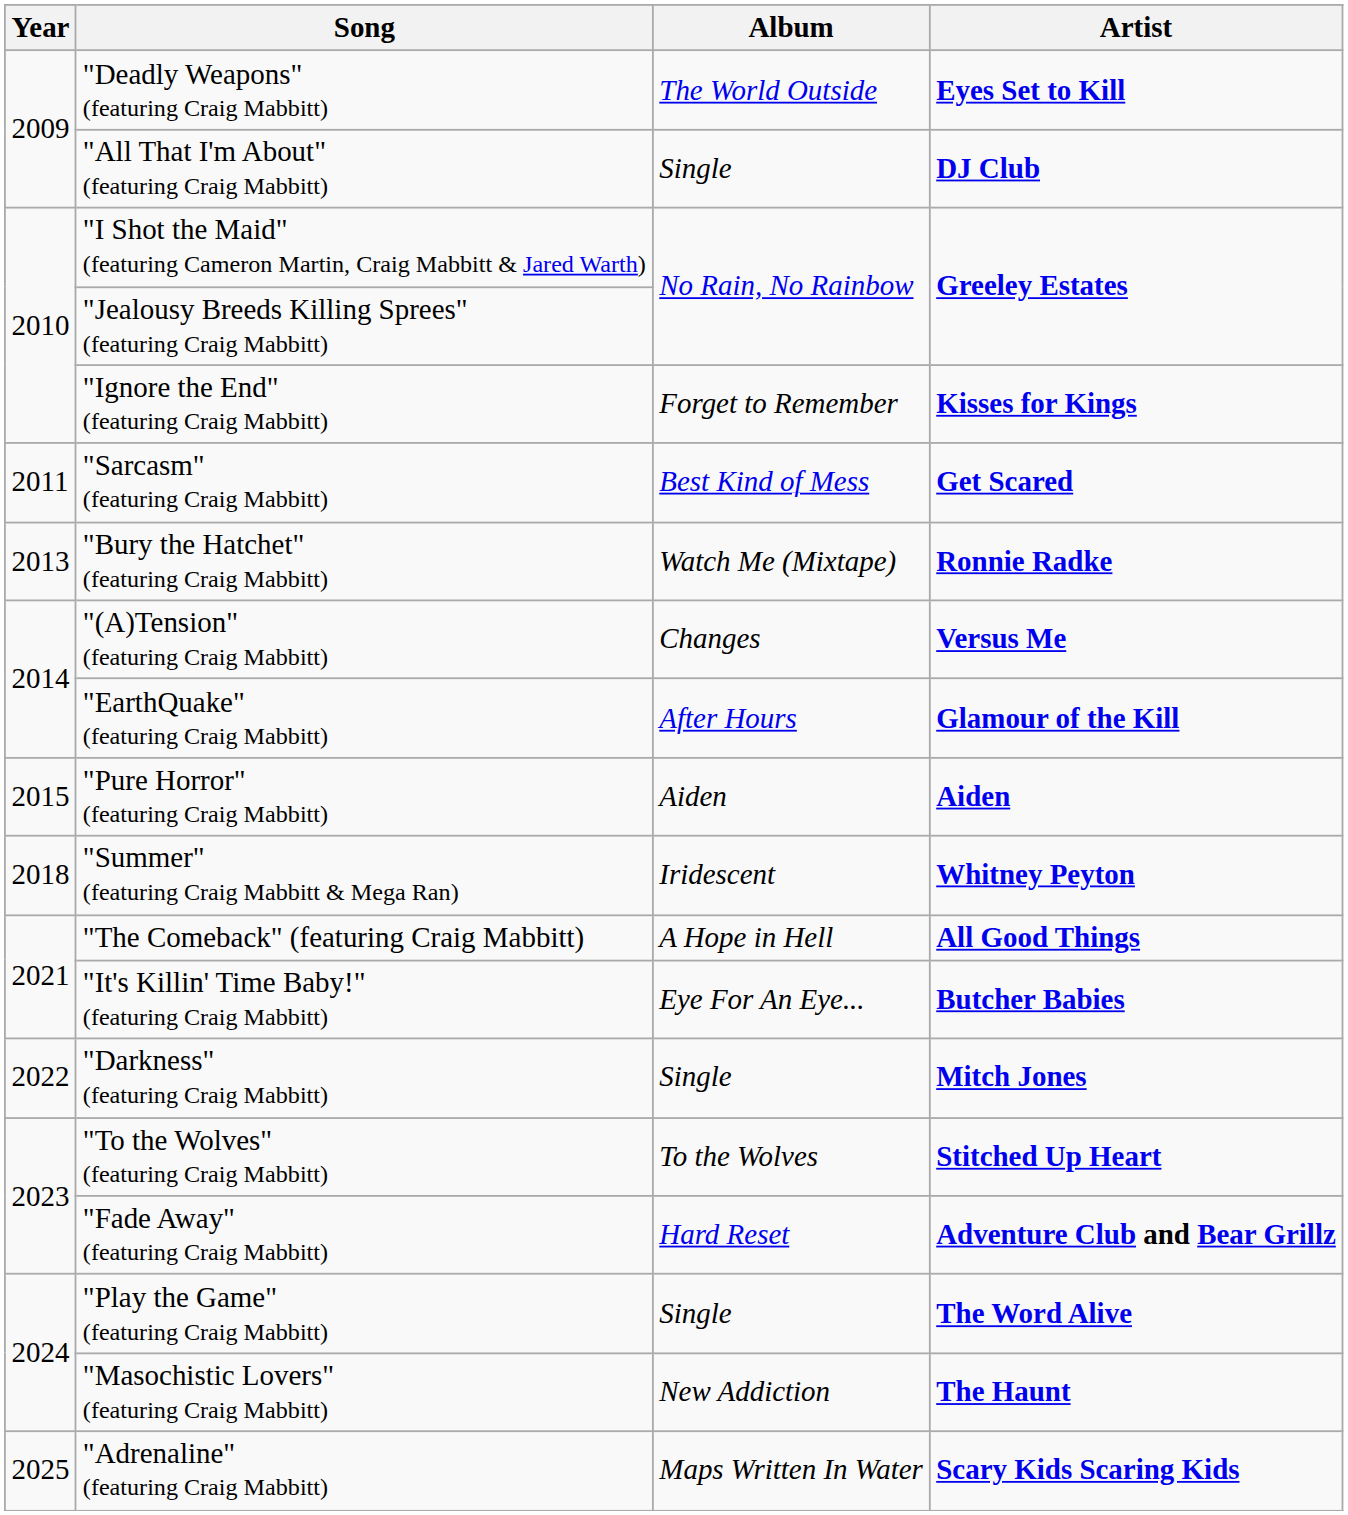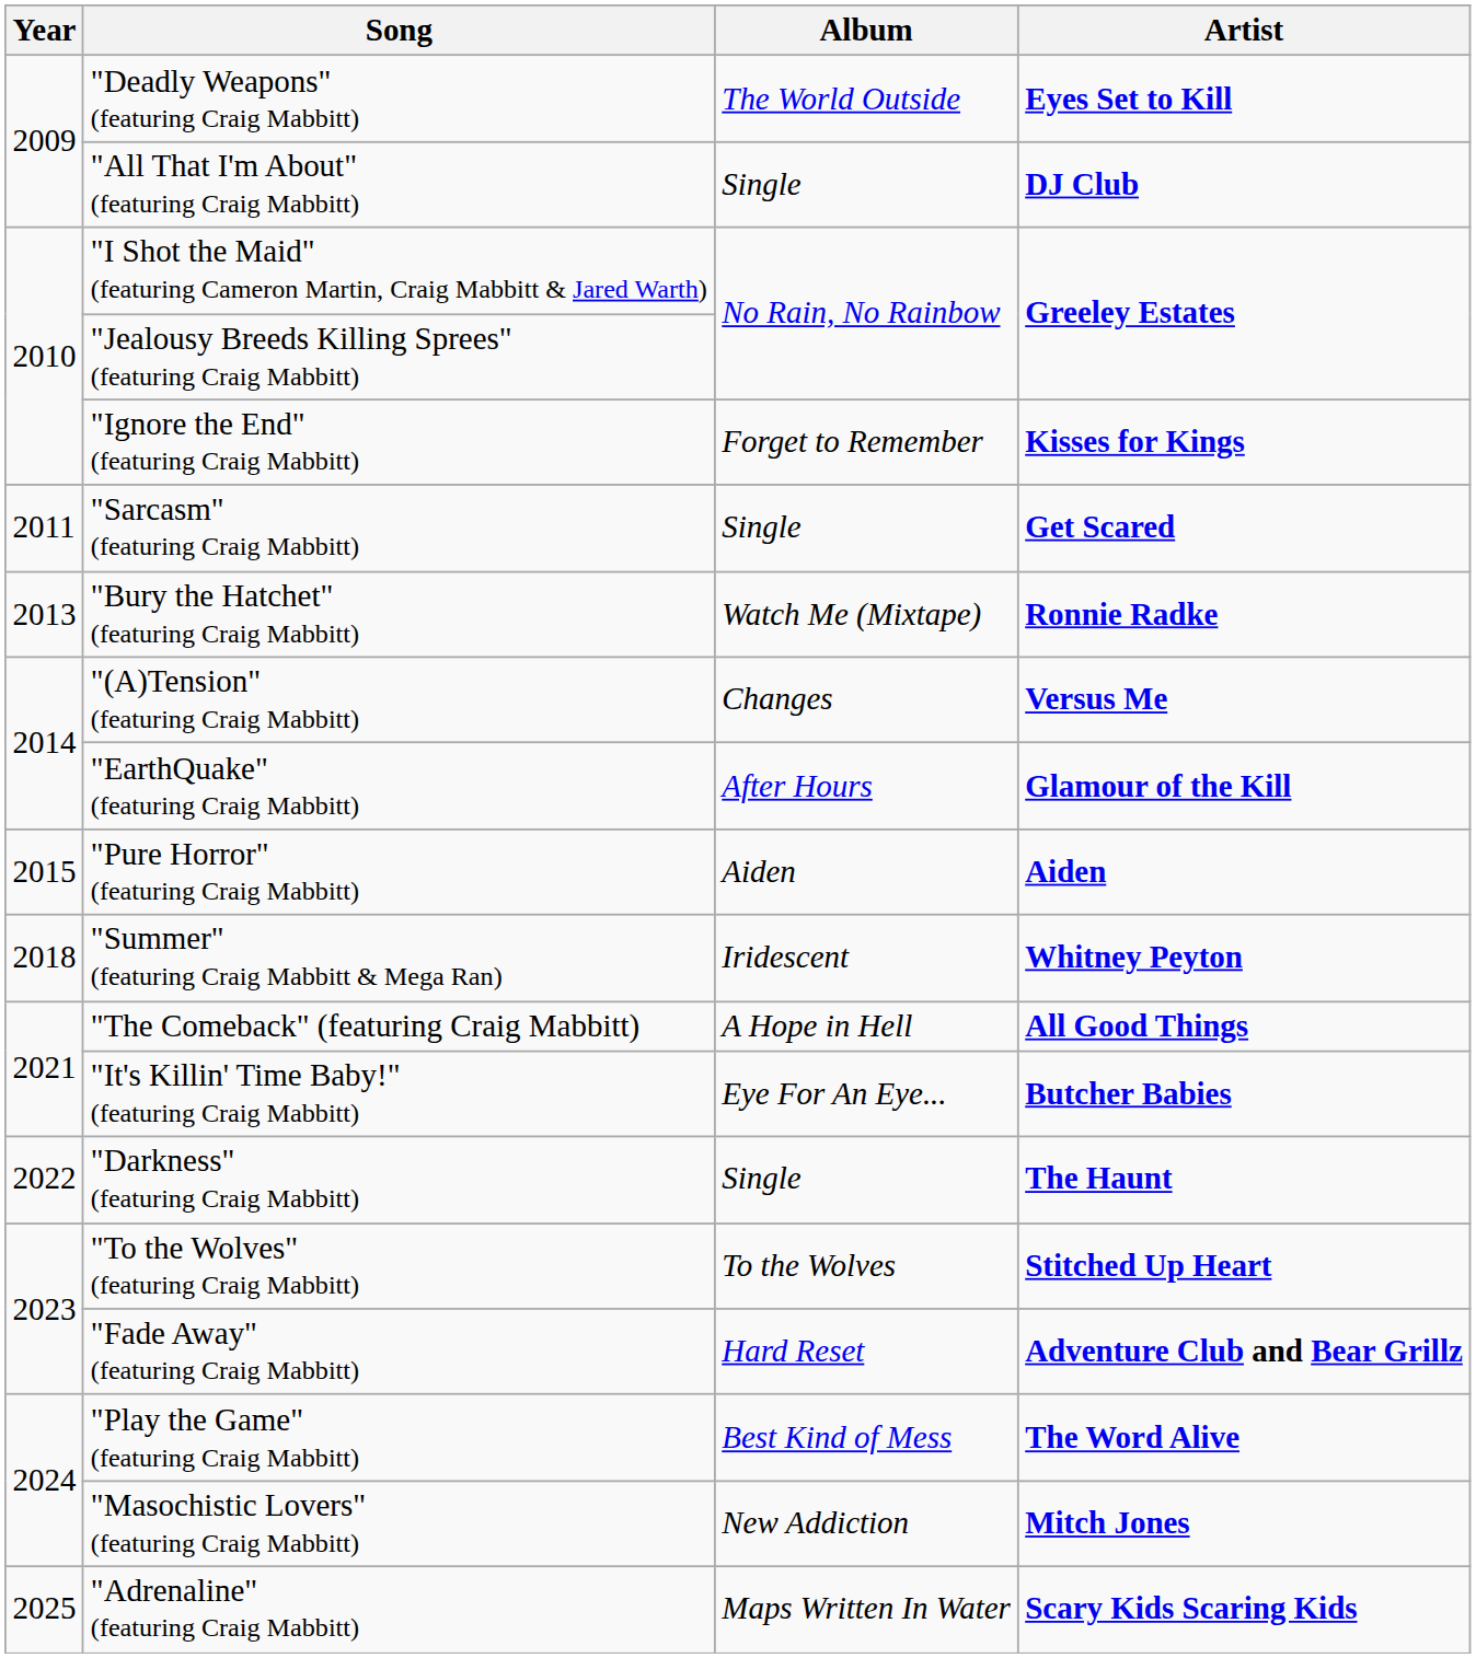 <table class="wikitable">
 <tr>
 <th>Year</th>
 <th>Song</th>
 <th>Album</th>
 <th>Artist</th>
 </tr>
 <tr>
 <td rowspan=2>2009</td>
 <td>"Deadly Weapons"<br><small>(featuring Craig Mabbitt)</small></td>
 <td><em><a href='#'>The World Outside</a></em></td>
 <td><strong><a href='#'>Eyes Set to Kill</a></strong></td>
 </tr>
 <tr>
 <td>"All That I'm About"<br><small>(featuring Craig Mabbitt)</small></td>
 <td><em>Single</em></td>
 <td><strong><a href='#'>DJ Club</a></strong></td>
 </tr>
 <tr>
 <td rowspan=3>2010</td>
 <td>"I Shot the Maid"<br><small>(featuring Cameron Martin, Craig Mabbitt & <a href='#'>Jared Warth</a>)</small></td>
 <td rowspan=2><em><a href='#'>No Rain, No Rainbow</a></em></td>
 <td rowspan=2><strong><a href='#'>Greeley Estates</a></strong></td>
 </tr>
 <tr>
 <td>"Jealousy Breeds Killing Sprees"<br><small>(featuring Craig Mabbitt)</small></td>
 </tr>
 <tr>
 <td>"Ignore the End"<br><small>(featuring Craig Mabbitt)</small></td>
 <td><em>Forget to Remember</em></td>
 <td><strong><a href='#'>Kisses for Kings</a></strong></td>
 </tr>
 <tr>
 <td>2011</td>
 <td>"Sarcasm"<br><small>(featuring Craig Mabbitt)</small></td>
-<td><em><a href='#'>Best Kind of Mess</a></em></td>
+<td><em>Single</em></td>
 <td><strong><a href='#'>Get Scared</a></strong></td>
 </tr>
 <tr>
 <td>2013</td>
 <td>"Bury the Hatchet"<br><small>(featuring Craig Mabbitt)</small></td>
 <td><em>Watch Me (Mixtape)</em></td>
 <td><strong><a href='#'>Ronnie Radke</a></strong></td>
 </tr>
 <tr>
 <td rowspan=2>2014</td>
 <td>"(A)Tension"<br><small>(featuring Craig Mabbitt)</small></td>
 <td><em>Changes</em></td>
 <td><strong><a href='#'>Versus Me</a></strong></td>
 </tr>
 <tr>
 <td>"EarthQuake"<br><small>(featuring Craig Mabbitt)</small></td>
 <td><em><a href='#'>After Hours</a></em></td>
 <td><strong><a href='#'>Glamour of the Kill</a></strong></td>
 </tr>
 <tr>
 <td>2015</td>
 <td>"Pure Horror"<br><small>(featuring Craig Mabbitt)</small></td>
 <td><em>Aiden</em></td>
 <td><strong><a href='#'>Aiden</a></strong></td>
 </tr>
 <tr>
 <td>2018</td>
 <td>"Summer"<br><small>(featuring Craig Mabbitt & Mega Ran)</small></td>
 <td><em>Iridescent</em></td>
 <td><strong><a href='#'>Whitney Peyton</a></strong></td>
 </tr>
 <tr>
 <td rowspan=2>2021</td>
 <td>"The Comeback" (featuring Craig Mabbitt)</td>
 <td><em>A Hope in Hell</em></td>
 <td><strong><a href='#'>All Good Things</a></strong></td>
 </tr>
 <tr>
 <td>"It's Killin' Time Baby!"<br><small>(featuring Craig Mabbitt)</small></td>
 <td><em>Eye For An Eye...</em></td>
 <td><strong><a href='#'>Butcher Babies</a></strong></td>
 </tr>
 <tr>
 <td>2022</td>
 <td>"Darkness"<br><small>(featuring Craig Mabbitt)</small></td>
 <td><em>Single</em></td>
-<td><strong><a href='#'>Mitch Jones</a></strong></td>
+<td><strong><a href='#'>The Haunt</a></strong></td>
 </tr>
 <tr>
 <td rowspan=2>2023</td>
 <td>"To the Wolves"<br><small>(featuring Craig Mabbitt)</small></td>
 <td><em>To the Wolves</em></td>
 <td><strong><a href='#'>Stitched Up Heart</a></strong></td>
 </tr>
 <tr>
 <td>"Fade Away"<br><small>(featuring Craig Mabbitt)</small></td>
 <td><em><a href='#'>Hard Reset</a></em></td>
 <td><strong><a href='#'>Adventure Club</a> and <a href='#'>Bear Grillz</a></strong></td>
 </tr>
 <tr>
 <td rowspan=2>2024</td>
 <td>"Play the Game"<br><small>(featuring Craig Mabbitt)</small></td>
-<td><em>Single</em></td>
+<td><em><a href='#'>Best Kind of Mess</a></em></td>
 <td><strong><a href='#'>The Word Alive</a></strong></td>
 </tr>
 <tr>
 <td>"Masochistic Lovers"<br><small>(featuring Craig Mabbitt)</small></td>
 <td><em>New Addiction</em></td>
-<td><strong><a href='#'>The Haunt</a></strong></td>
+<td><strong><a href='#'>Mitch Jones</a></strong></td>
 </tr>
 <tr>
 <td>2025</td>
 <td>"Adrenaline"<br><small>(featuring Craig Mabbitt)</small></td>
 <td><em>Maps Written In Water</em></td>
 <td><strong><a href='#'>Scary Kids Scaring Kids</a></strong></td>
 </tr>
 </table>
